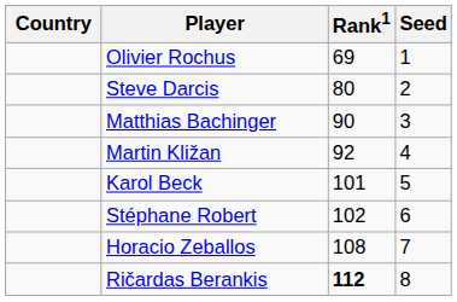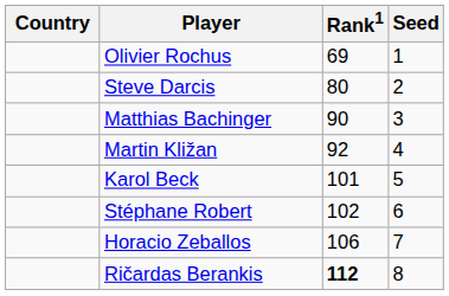 <table class="sortable wikitable">
 <tr>
 <th width="70">Country</th>
 <th width="175">Player</th>
 <th>Rank<sup>1</sup></th>
 <th>Seed</th>
 </tr>
 <tr>
 <td></td>
 <td><a href='#'>Olivier Rochus</a></td>
 <td>69</td>
 <td>1</td>
 </tr>
 <tr>
 <td></td>
 <td><a href='#'>Steve Darcis</a></td>
 <td>80</td>
 <td>2</td>
 </tr>
 <tr>
 <td></td>
 <td><a href='#'>Matthias Bachinger</a></td>
 <td>90</td>
 <td>3</td>
 </tr>
 <tr>
 <td></td>
 <td><a href='#'>Martin Kližan</a></td>
 <td>92</td>
 <td>4</td>
 </tr>
 <tr>
 <td></td>
 <td><a href='#'>Karol Beck</a></td>
 <td>101</td>
 <td>5</td>
 </tr>
 <tr>
 <td></td>
 <td><a href='#'>Stéphane Robert</a></td>
 <td>102</td>
 <td>6</td>
 </tr>
 <tr>
 <td></td>
 <td><a href='#'>Horacio Zeballos</a></td>
-<td>108</td>
+<td>106</td>
 <td>7</td>
 </tr>
 <tr>
 <td></td>
 <td><a href='#'>Ričardas Berankis</a></td>
 <td><strong>112</strong></td>
 <td>8</td>
 </tr>
 </table>
